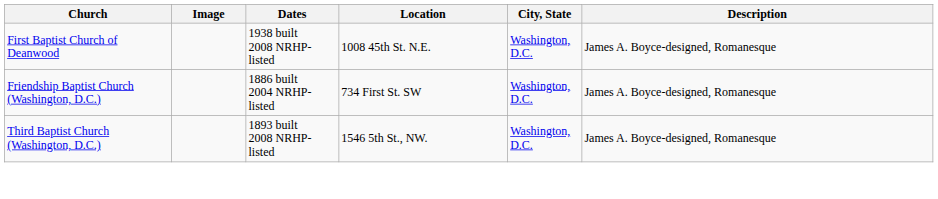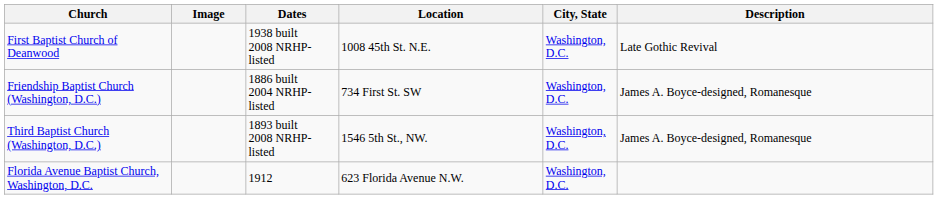 <table class="wikitable sortable" style="width:98%">
 <tr>
 <th width = 18%><strong>Church</strong></th>
 <th width = 8% class="unsortable"><strong>Image</strong></th>
 <th width = 10%><strong>Dates</strong></th>
 <th><strong>Location</strong></th>
 <th width = 8%><strong>City, State</strong></th>
 <th class="unsortable"><strong>Description</strong></th>
 </tr>
 <tr ->
 <td><a href='#'>First Baptist Church of Deanwood</a></td>
 <td></td>
 <td>1938 built<br>2008 NRHP-listed</td>
 <td>1008 45th St. N.E.<br><small></small></td>
 <td><a href='#'>Washington, D.C.</a></td>
-<td>James A. Boyce-designed, Romanesque</td>
+<td>Late Gothic Revival</td>
 </tr>
 <tr ->
 <td><a href='#'>Friendship Baptist Church (Washington, D.C.)</a></td>
 <td></td>
 <td>1886 built<br>2004 NRHP-listed</td>
 <td>734 First St. SW<br><small></small></td>
 <td><a href='#'>Washington, D.C.</a></td>
 <td>James A. Boyce-designed, Romanesque</td>
 </tr>
 <tr ->
 <td><a href='#'>Third Baptist Church (Washington, D.C.)</a></td>
 <td></td>
 <td>1893 built<br>2008 NRHP-listed</td>
 <td>1546 5th St., NW.</td>
 <td><a href='#'>Washington, D.C.</a></td>
 <td>James A. Boyce-designed, Romanesque</td>
 </tr>
+<tr ->
+<td><a href='#'>Florida Avenue Baptist Church, Washington, D.C.</a></td>
+<td></td>
+<td>1912</td>
+<td>623 Florida Avenue N.W.</td>
+<td><a href='#'>Washington, D.C.</a></td>
+<td></td>
+</tr>
 </table>
